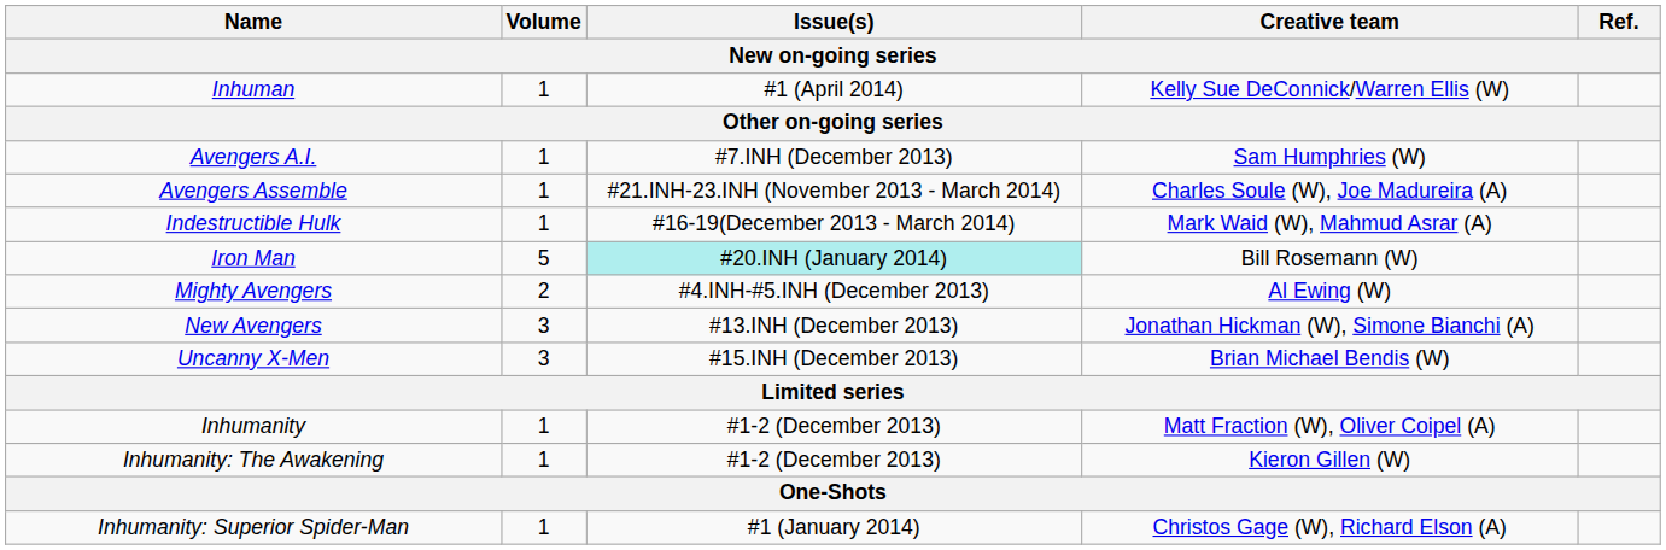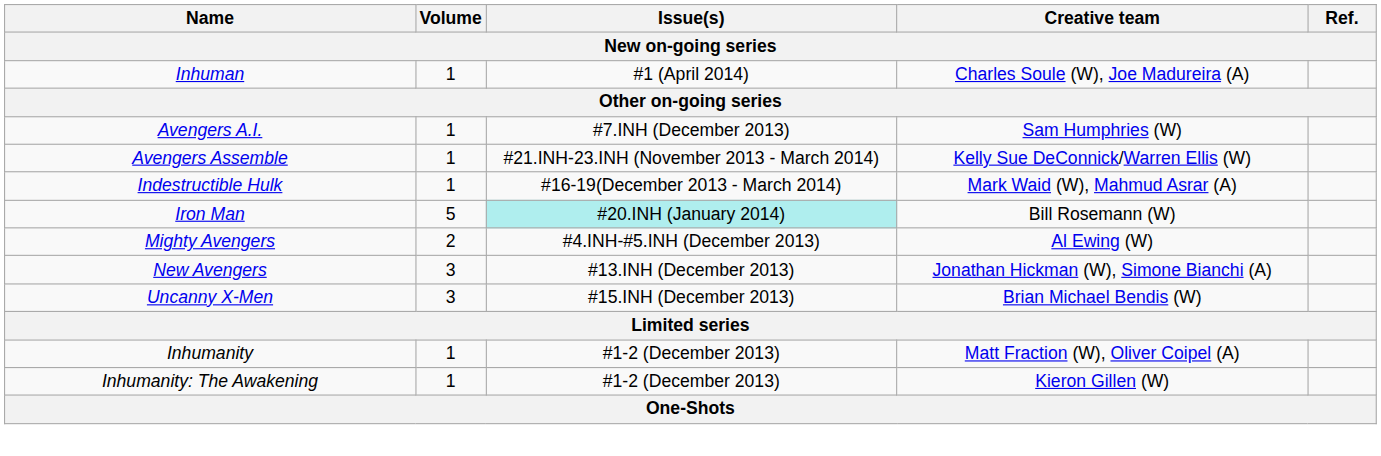 <table class="wikitable">
 <tr>
 <th align="center" width="30%">Name</th>
 <th align="center" width="5%">Volume</th>
 <th align="center" width="30%">Issue(s)</th>
 <th align="center" width="30%">Creative team</th>
 <th align="center" width="5%">Ref.</th>
 </tr>
 <tr>
 <th colspan="5" align="center">New on-going series</th>
 </tr>
 <tr>
 <td align="center"><em><a href='#'>Inhuman</a></em></td>
 <td align="center">1</td>
 <td align="center">#1 (April 2014)</td>
-<td align="center"><a href='#'>Kelly Sue DeConnick</a>/<a href='#'>Warren Ellis</a> (W)</td>
+<td align="center"><a href='#'>Charles Soule</a> (W), <a href='#'>Joe Madureira</a> (A)</td>
 <td align="center"></td>
 </tr>
 <tr>
 <th colspan="5" align="center">Other on-going series</th>
 </tr>
 <tr>
 <td align="center"><em><a href='#'>Avengers A.I.</a></em></td>
 <td align="center">1</td>
 <td align="center">#7.INH (December 2013)</td>
 <td align="center"><a href='#'>Sam Humphries</a> (W)</td>
 <td align="center"></td>
 </tr>
 <tr>
 <td align="center"><em><a href='#'>Avengers Assemble</a></em></td>
 <td align="center">1</td>
 <td align="center">#21.INH-23.INH (November 2013 - March 2014)</td>
-<td align="center"><a href='#'>Charles Soule</a> (W), <a href='#'>Joe Madureira</a> (A)</td>
+<td align="center"><a href='#'>Kelly Sue DeConnick</a>/<a href='#'>Warren Ellis</a> (W)</td>
 <td align="center"></td>
 </tr>
 <tr>
 <td align="center"><em><a href='#'>Indestructible Hulk</a></em></td>
 <td align="center">1</td>
 <td align="center">#16-19(December 2013 - March 2014)</td>
 <td align="center"><a href='#'>Mark Waid</a> (W), <a href='#'>Mahmud Asrar</a> (A)</td>
 <td align="center"></td>
 </tr>
 <tr>
 <td align="center"><em><a href='#'>Iron Man</a></em></td>
 <td align="center">5</td>
 <td align="center" style="background: paleturquoise;">#20.INH (January 2014)</td>
 <td align="center">Bill Rosemann (W)</td>
 <td align="center"></td>
 </tr>
 <tr>
 <td align="center"><em><a href='#'>Mighty Avengers</a></em></td>
 <td align="center">2</td>
 <td align="center">#4.INH-#5.INH (December 2013)</td>
 <td align="center"><a href='#'>Al Ewing</a> (W)</td>
 <td align="center"></td>
 </tr>
 <tr>
 <td align="center"><em><a href='#'>New Avengers</a></em></td>
 <td align="center">3</td>
 <td align="center">#13.INH (December 2013)</td>
 <td align="center"><a href='#'>Jonathan Hickman</a> (W), <a href='#'>Simone Bianchi</a> (A)</td>
 <td align="center"></td>
 </tr>
 <tr>
 <td align="center"><em><a href='#'>Uncanny X-Men</a></em></td>
 <td align="center">3</td>
 <td align="center">#15.INH (December 2013)</td>
 <td align="center"><a href='#'>Brian Michael Bendis</a> (W)</td>
 <td align="center"></td>
 </tr>
 <tr>
 <th colspan="5" align="center">Limited series</th>
 </tr>
 <tr>
 <td align="center"><em>Inhumanity</em></td>
 <td align="center">1</td>
 <td align="center">#1-2 (December 2013)</td>
 <td align="center"><a href='#'>Matt Fraction</a> (W), <a href='#'>Oliver Coipel</a> (A)</td>
 <td align="center"></td>
 </tr>
 <tr>
 <td align="center"><em>Inhumanity: The Awakening</em></td>
 <td align="center">1</td>
 <td align="center">#1-2 (December 2013)</td>
 <td align="center"><a href='#'>Kieron Gillen</a> (W)</td>
 <td align="center"></td>
 </tr>
 <tr>
 <th colspan="5" align="center">One-Shots</th>
 </tr>
-<tr>
-<td align="center"><em>Inhumanity: Superior Spider-Man</em></td>
-<td align="center">1</td>
-<td align="center">#1 (January 2014)</td>
-<td align="center"><a href='#'>Christos Gage</a> (W), <a href='#'>Richard Elson</a> (A)</td>
-<td align="center"></td>
-</tr>
 </table>
